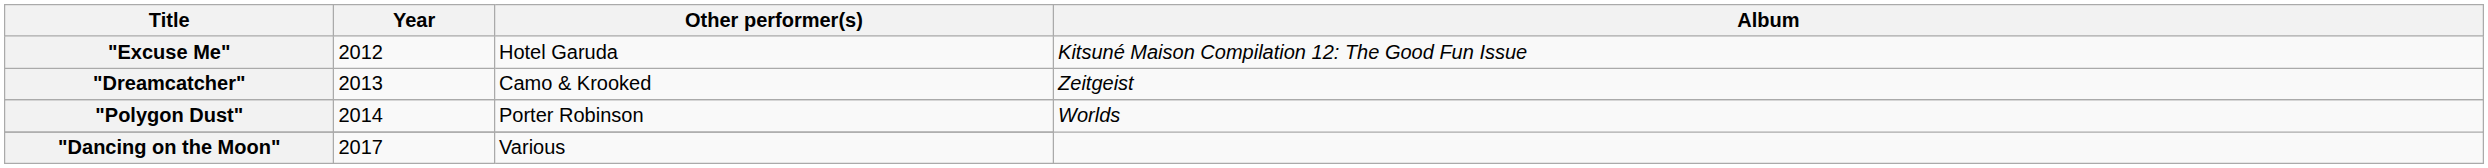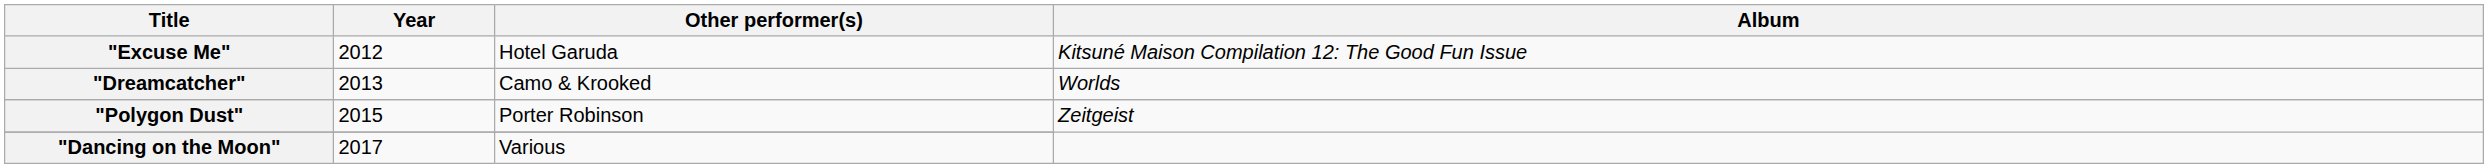 <table class="wikitable plainrowheaders" style="width: 100%;">
 <tr>
 <th scope="col" style="width:16em;">Title</th>
 <th scope="col">Year</th>
 <th scope="col">Other performer(s)</th>
 <th scope="col">Album</th>
 </tr>
 <tr>
 <th scope="row">"Excuse Me"</th>
 <td>2012</td>
 <td>Hotel Garuda</td>
 <td><em>Kitsuné Maison Compilation 12: The Good Fun Issue</em></td>
 </tr>
 <tr>
 <th scope="row">"Dreamcatcher"</th>
 <td>2013</td>
 <td>Camo & Krooked</td>
-<td><em>Zeitgeist</em></td>
+<td><em>Worlds</em></td>
 </tr>
 <tr>
 </tr>
 <tr>
 <th scope="row">"Polygon Dust"</th>
-<td>2014</td>
+<td>2015</td>
 <td>Porter Robinson</td>
-<td><em>Worlds</em></td>
+<td><em>Zeitgeist</em></td>
 </tr>
 <tr>
 </tr>
 <tr>
 <th scope="row">"Dancing on the Moon"</th>
 <td>2017</td>
 <td>Various</td>
 </tr>
 </table>
